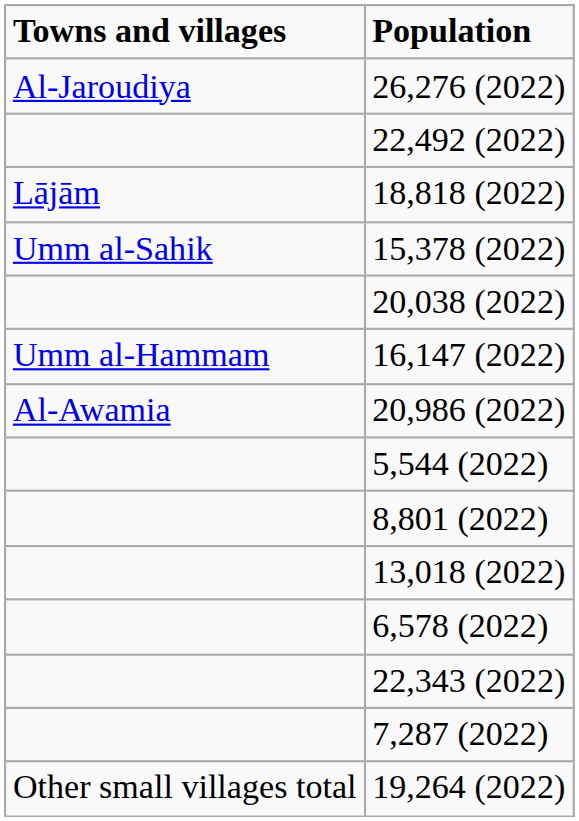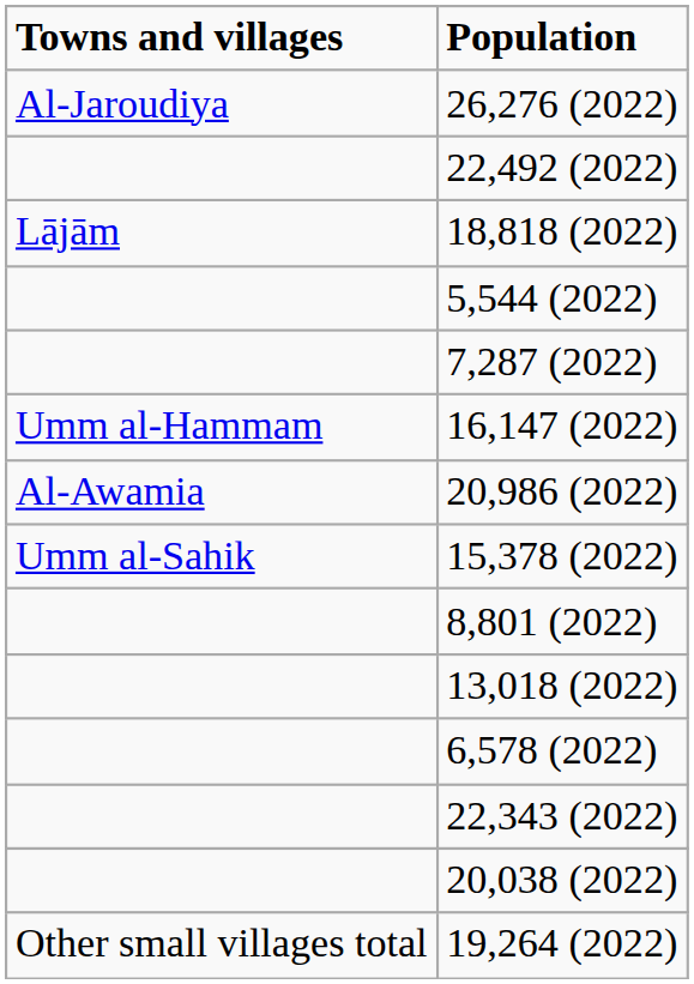 <table class="wikitable">
 <tr>
 <td><strong>Towns and villages</strong></td>
 <td><strong>Population</strong></td>
 </tr>
 <tr>
 <td><a href='#'>Al-Jaroudiya</a></td>
 <td>26,276 (2022)</td>
 </tr>
 <tr>
 <td></td>
 <td>22,492 (2022)</td>
 </tr>
 <tr>
 <td><a href='#'>Lājām</a></td>
 <td>18,818 (2022)</td>
 </tr>
 <tr>
-<td><a href='#'>Umm al-Sahik</a></td>
-<td>15,378 (2022)</td>
+<td></td>
+<td>5,544 (2022)</td>
 </tr>
 <tr>
-<td></td>
-<td>20,038 (2022)</td>
+<td><br></td>
+<td>7,287  (2022)</td>
 </tr>
 <tr>
 <td><a href='#'>Umm al-Hammam</a></td>
 <td>16,147 (2022)</td>
 </tr>
 <tr>
 <td><a href='#'>Al-Awamia</a></td>
 <td>20,986 (2022)</td>
 </tr>
 <tr>
-<td></td>
-<td>5,544 (2022)</td>
+<td><a href='#'>Umm al-Sahik</a></td>
+<td>15,378 (2022)</td>
 </tr>
 <tr>
 <td></td>
 <td>8,801 (2022)</td>
 </tr>
 <tr>
 <td></td>
 <td>13,018 (2022)</td>
 </tr>
 <tr>
 <td></td>
 <td>6,578 (2022)</td>
 </tr>
 <tr>
 <td></td>
 <td>22,343 (2022)</td>
 </tr>
 <tr>
 </tr>
 <tr>
-<td><br></td>
-<td>7,287  (2022)</td>
+<td></td>
+<td>20,038 (2022)</td>
 </tr>
 <tr>
 <td>Other small villages total</td>
 <td>19,264 (2022)</td>
 </tr>
 </table>
